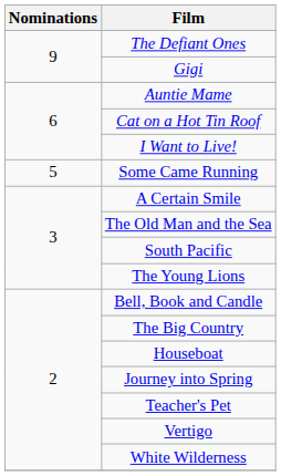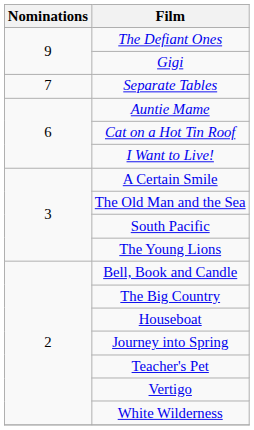 <table class="wikitable" rowspan="2" style="text-align:center;">
 <tr>
 <th scope="col" style="width:55px;">Nominations</th>
 <th scope="col" style="text-align:center;">Film</th>
 </tr>
 <tr>
 <td rowspan="2" style="text-align:center">9</td>
 <td><em><a href='#'>The Defiant Ones</a></em></td>
 </tr>
 <tr>
 <td><em><a href='#'>Gigi</a></em></td>
 </tr>
 <tr>
+<td rowspan="1" style="text-align:center">7</td>
+<td><em><a href='#'>Separate Tables</a></em></td>
+</tr>
+<tr>
 <td rowspan="3" style="text-align:center">6</td>
 <td><em><a href='#'>Auntie Mame</a></em></td>
 </tr>
 <tr>
 <td><em><a href='#'>Cat on a Hot Tin Roof</a></em></td>
 </tr>
 <tr>
 <td><em><a href='#'>I Want to Live!</a></td>
-</tr>
-<tr>
-<td rowspan="1" style="text-align:center">5</td>
-<td></em><a href='#'>Some Came Running</a><em></td>
 </tr>
 <tr>
 <td rowspan="4" style="text-align:center">3</td>
 <td></em><a href='#'>A Certain Smile</a><em></td>
 </tr>
 <tr>
 <td></em><a href='#'>The Old Man and the Sea</a><em></td>
 </tr>
 <tr>
 <td></em><a href='#'>South Pacific</a><em></td>
 </tr>
 <tr>
 <td></em><a href='#'>The Young Lions</a><em></td>
 </tr>
 <tr>
 <td rowspan="7" style="text-align:center">2</td>
 <td></em><a href='#'>Bell, Book and Candle</a><em></td>
 </tr>
 <tr>
 <td></em><a href='#'>The Big Country</a><em></td>
 </tr>
 <tr>
 <td></em><a href='#'>Houseboat</a><em></td>
 </tr>
 <tr>
 <td></em><a href='#'>Journey into Spring</a><em></td>
 </tr>
 <tr>
 <td></em><a href='#'>Teacher's Pet</a><em></td>
 </tr>
 <tr>
 <td></em><a href='#'>Vertigo</a><em></td>
 </tr>
 <tr>
 <td></em><a href='#'>White Wilderness</a><em></td>
 </tr>
 <tr>
 </tr>
 </table>
